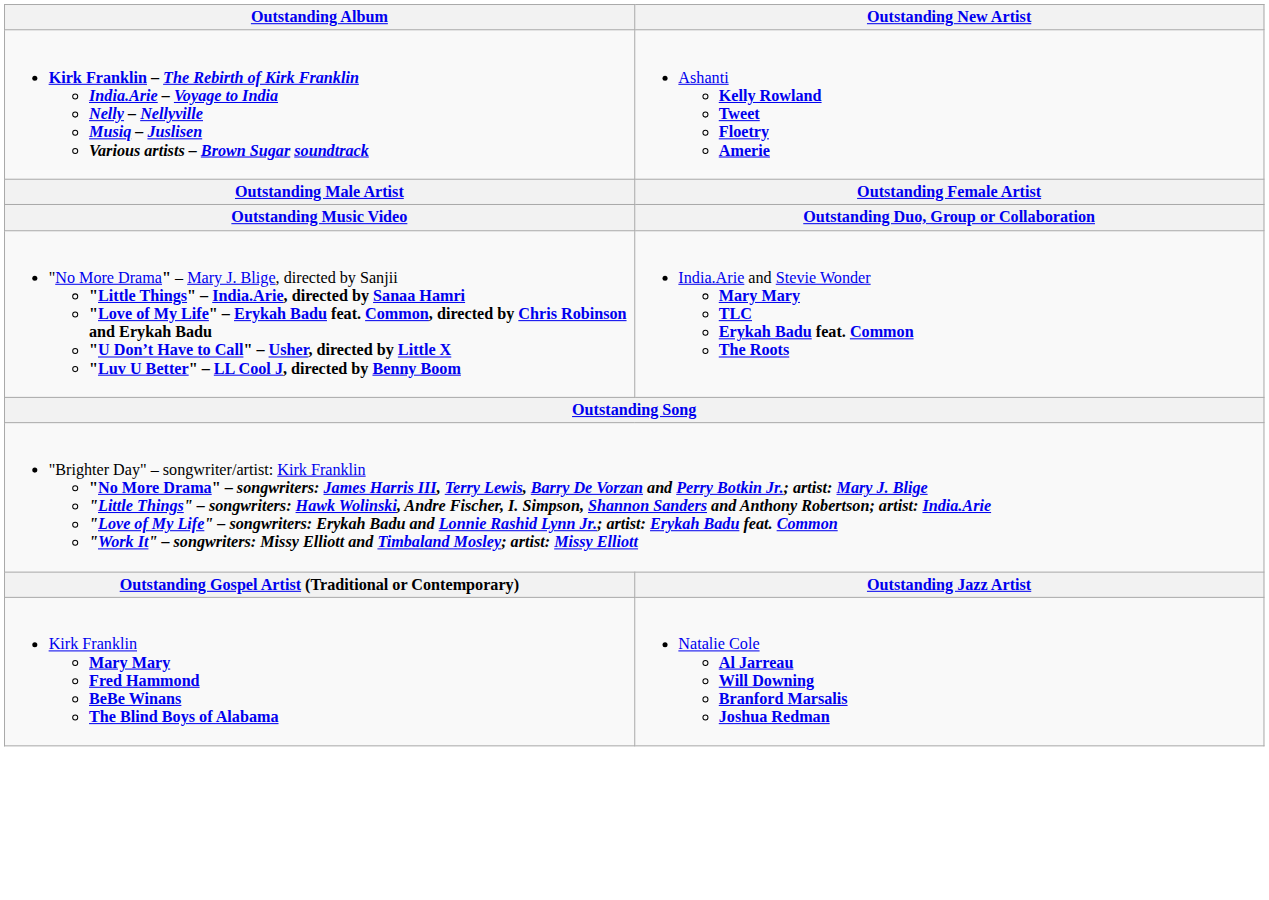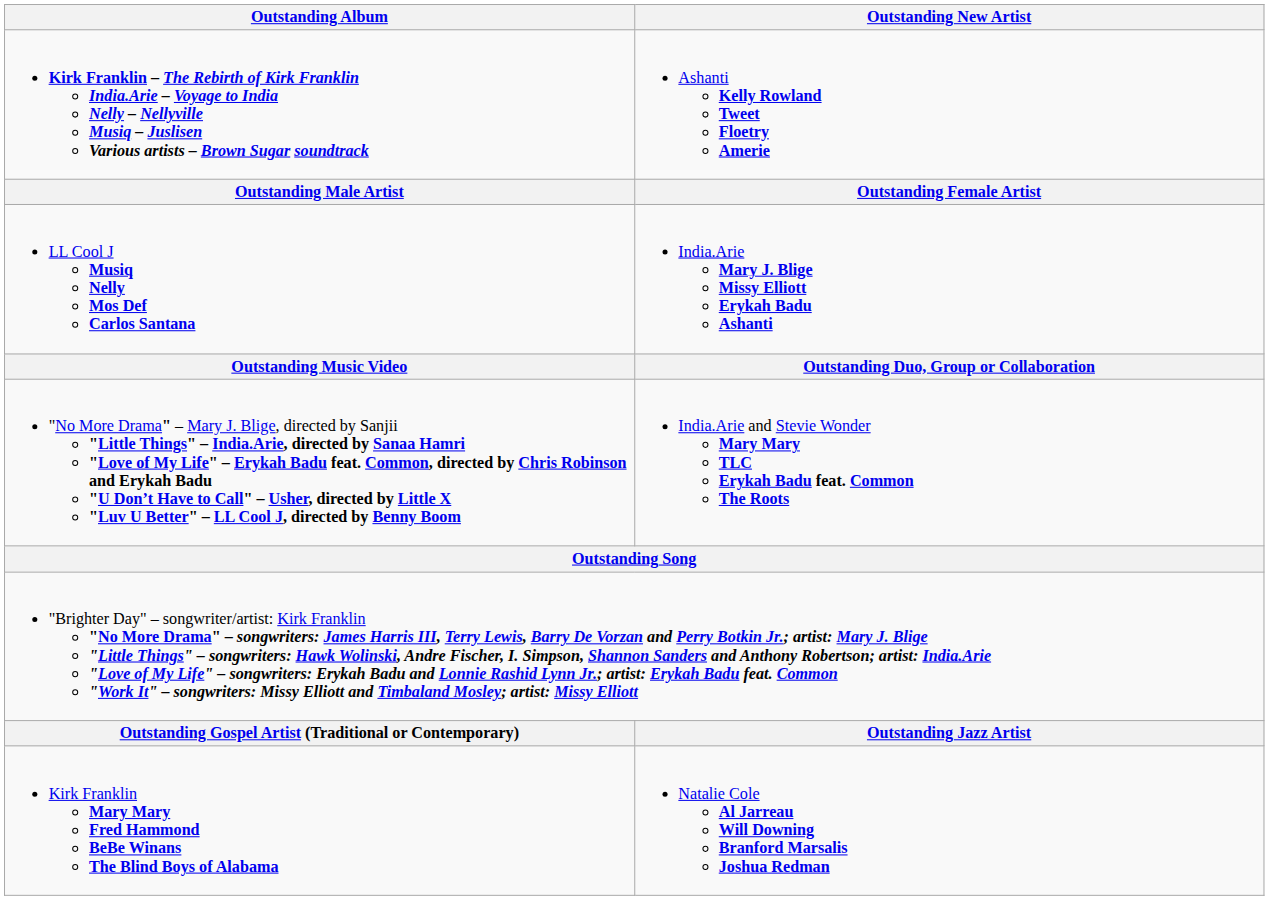 <table class="wikitable">
 <tr>
 <th style="width=50%"><a href='#'>Outstanding Album</a></th>
 <th style="width=50%"><a href='#'>Outstanding New Artist</a></th>
 </tr>
 <tr>
 <td valign="top" width="50%"><br><ul><li><strong><a href='#'>Kirk Franklin</a></strong> <strong>– <em><a href='#'>The Rebirth of Kirk Franklin</a><strong><em><ul><li><a href='#'>India.Arie</a> – </em><a href='#'>Voyage to India</a><em></li><li><a href='#'>Nelly</a> – </em><a href='#'>Nellyville</a><em></li><li><a href='#'>Musiq</a> – </em><a href='#'>Juslisen</a><em></li><li>Various artists – </em><a href='#'>Brown Sugar</a><em> <a href='#'>soundtrack</a></li></ul></li></ul></td>
 <td valign="top" width="50%"><br><ul><li><a href='#'></strong>Ashanti<strong></a><ul><li><a href='#'>Kelly Rowland</a></li><li><a href='#'>Tweet</a></li><li><a href='#'>Floetry</a></li><li><a href='#'>Amerie</a></li></ul></li></ul></td>
 </tr>
 <tr>
 <th style="width=50%"><a href='#'>Outstanding Male Artist</a></th>
 <th style="width=50%"><a href='#'>Outstanding Female Artist</a></th>
+</tr>
+<tr>
+<td valign="top" width="50%"><br><ul><li></strong><a href='#'>LL Cool J</a><strong><ul><li><a href='#'>Musiq</a></li><li><a href='#'>Nelly</a></li><li><a href='#'>Mos Def</a></li><li><a href='#'>Carlos Santana</a></li></ul></li></ul></td>
+<td valign="top" width="50%"><br><ul><li><a href='#'></strong>India.Arie<strong></a><ul><li><a href='#'>Mary J. Blige</a></li><li><a href='#'>Missy Elliott</a></li><li><a href='#'>Erykah Badu</a></li><li><a href='#'>Ashanti</a></li></ul></li></ul></td>
 </tr>
 <tr>
 <th style="width=50%"><a href='#'>Outstanding Music Video</a></th>
 <th style="width=50%"><a href='#'>Outstanding Duo, Group or Collaboration</a></th>
 </tr>
 <tr>
 <td valign="top" width="50%"><br><ul><li>"<a href='#'></strong>No More Drama<strong></a>" </strong>– <a href='#'>Mary J. Blige</a>, directed by Sanjii<strong><ul><li>"<a href='#'>Little Things</a>" – <a href='#'>India.Arie</a>, directed by <a href='#'>Sanaa Hamri</a></li><li>"<a href='#'>Love of My Life</a>" – <a href='#'>Erykah Badu</a> feat. <a href='#'>Common</a>, directed by <a href='#'>Chris Robinson</a> and Erykah Badu</li><li>"<a href='#'>U Don’t Have to Call</a>" – <a href='#'>Usher</a>, directed by <a href='#'>Little X</a></li><li>"<a href='#'>Luv U Better</a>" – <a href='#'>LL Cool J</a>, directed by <a href='#'>Benny Boom</a></li></ul></li></ul></td>
 <td valign="top" width="50%"><br><ul><li><a href='#'></strong>India.Arie<strong></a> </strong>and <a href='#'>Stevie Wonder</a><strong><ul><li><a href='#'>Mary Mary</a></li><li><a href='#'>TLC</a></li><li><a href='#'>Erykah Badu</a> feat. <a href='#'>Common</a></li><li><a href='#'>The Roots</a></li></ul></li></ul></td>
 </tr>
 <tr>
 <th colspan="2" style="width=50%"><a href='#'>Outstanding Song</a></th>
 </tr>
 <tr>
 <td colspan="2" valign="top" width="50%"><br><ul><li></strong>"Brighter Day"<strong> </strong>– songwriter/artist: <a href='#'>Kirk Franklin</a><strong><ul><li>"<a href='#'>No More Drama</a>" </em>–<em> songwriters: <a href='#'>James Harris III</a>, <a href='#'>Terry Lewis</a>, <a href='#'>Barry De Vorzan</a> and <a href='#'>Perry Botkin Jr.</a>; artist: <a href='#'>Mary J. Blige</a></li><li>"<a href='#'>Little Things</a>" – songwriters: <a href='#'>Hawk Wolinski</a>, Andre Fischer, I. Simpson, <a href='#'>Shannon Sanders</a> and Anthony Robertson; artist: <a href='#'>India.Arie</a></li><li>"<a href='#'>Love of My Life</a>" – songwriters: Erykah Badu and <a href='#'>Lonnie Rashid Lynn Jr.</a>; artist: <a href='#'>Erykah Badu</a> feat. <a href='#'>Common</a></li><li>"<a href='#'>Work It</a>" – songwriters: Missy Elliott and <a href='#'>Timbaland Mosley</a>; artist: <a href='#'>Missy Elliott</a></li></ul></li></ul></td>
 </tr>
 <tr>
 <th style="width=50%"><a href='#'>Outstanding Gospel Artist</a> </strong>(Traditional or Contemporary)<strong></th>
 <th style="width=50%"><a href='#'>Outstanding Jazz Artist</a></th>
 </tr>
 <tr>
 <td valign="top" width="50%"><br><ul><li></strong><a href='#'>Kirk Franklin</a><strong><ul><li><a href='#'>Mary Mary</a></li><li><a href='#'>Fred Hammond</a></li><li><a href='#'>BeBe Winans</a></li><li><a href='#'>The Blind Boys of Alabama</a></li></ul></li></ul></td>
 <td valign="top" width="50%"><br><ul><li></strong><a href='#'>Natalie Cole</a><strong><ul><li><a href='#'>Al Jarreau</a></li><li><a href='#'>Will Downing</a></li><li><a href='#'>Branford Marsalis</a></li><li><a href='#'>Joshua Redman</a></li></ul></li></ul></td>
 </tr>
 </table>
